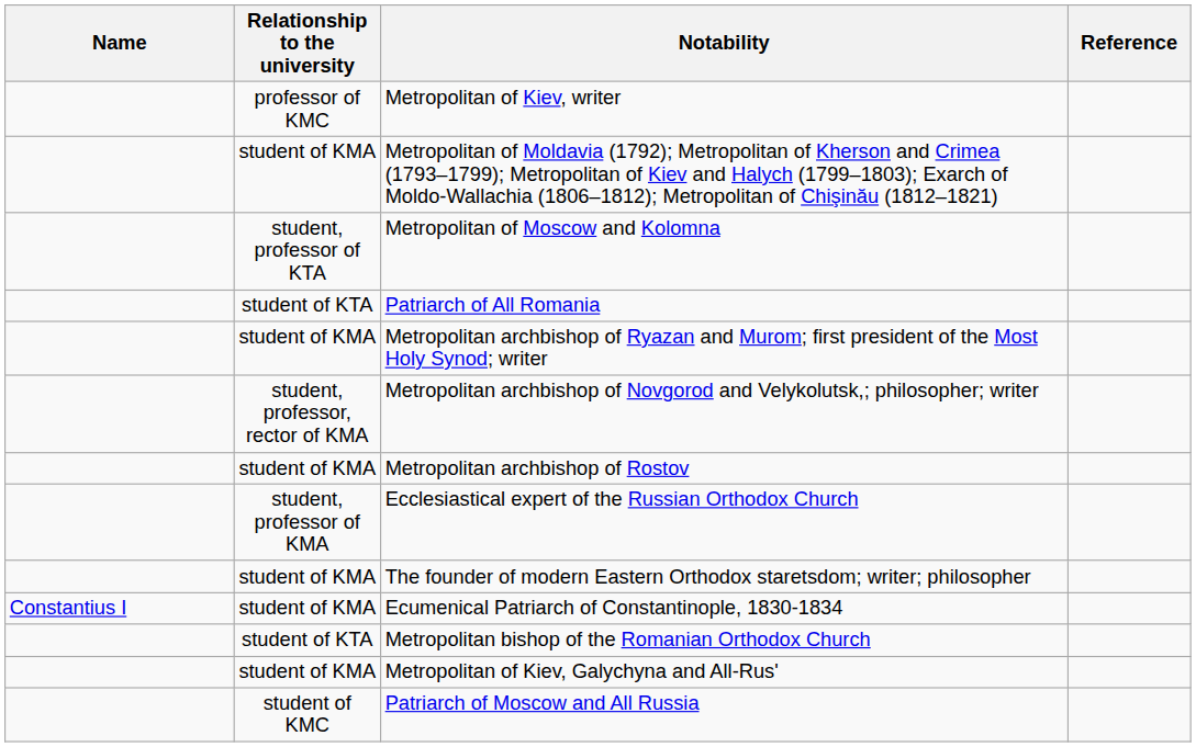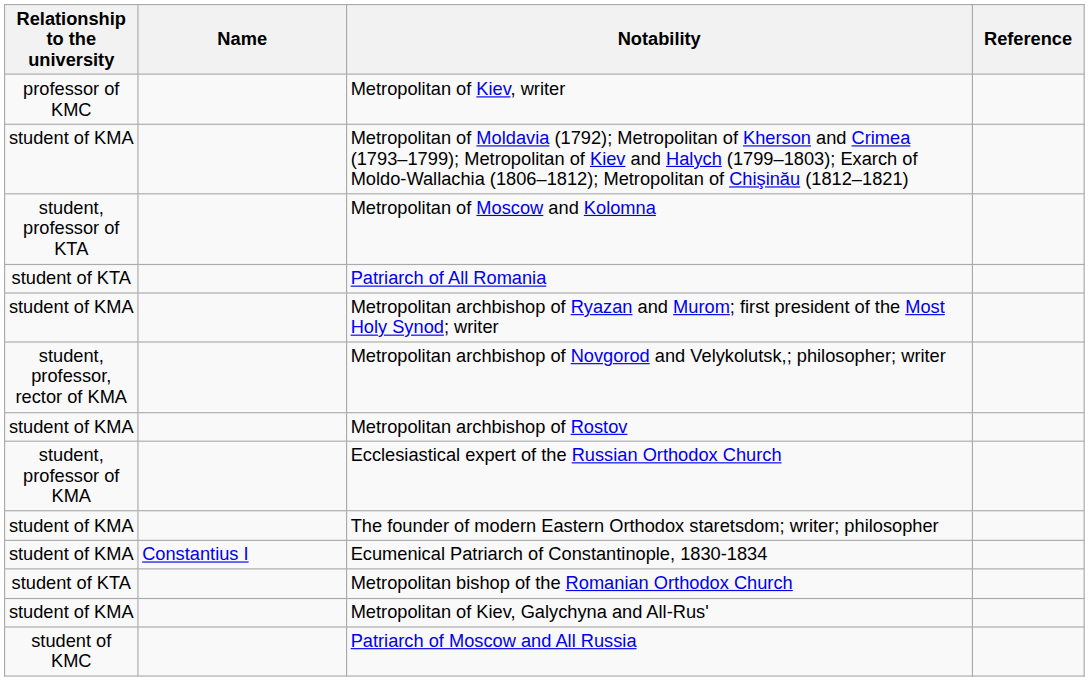 <table class="wikitable sortable" style="width:75%">
 <tr>
+<th width="5%">Relationship to the university</th>
 <th width="15%">Name</th>
-<th width="5%">Relationship to the university</th>
 <th width="45%">Notability</th>
 <th width="5%" class="unsortable">Reference</th>
 </tr>
 <tr valign="top">
+<td align="center">professor of KMC</td>
 <td></td>
-<td align="center">professor of KMC</td>
 <td>Metropolitan of <a href='#'>Kiev</a>, writer</td>
 <td align="center"></td>
 </tr>
 <tr valign="top">
+<td align="center">student of KMA</td>
 <td></td>
-<td align="center">student of KMA</td>
 <td>Metropolitan of <a href='#'>Moldavia</a> (1792); Metropolitan of <a href='#'>Kherson</a> and <a href='#'>Crimea</a> (1793–1799); Metropolitan of <a href='#'>Kiev</a> and <a href='#'>Halych</a> (1799–1803); Exarch of Moldo-Wallachia (1806–1812); Metropolitan of <a href='#'>Chişinău</a> (1812–1821)</td>
 <td align="center"></td>
 </tr>
 <tr valign="top">
+<td align="center">student, professor of KTA</td>
 <td></td>
-<td align="center">student, professor of KTA</td>
 <td>Metropolitan of <a href='#'>Moscow</a> and <a href='#'>Kolomna</a></td>
 <td align="center"></td>
 </tr>
 <tr valign="top">
+<td align="center">student of KTA</td>
 <td></td>
-<td align="center">student of KTA</td>
 <td><a href='#'>Patriarch of All Romania</a></td>
 <td align="center"></td>
 </tr>
 <tr valign="top">
+<td align="center">student of KMA</td>
 <td></td>
-<td align="center">student of KMA</td>
 <td>Metropolitan archbishop of <a href='#'>Ryazan</a> and <a href='#'>Murom</a>; first president of the <a href='#'>Most Holy Synod</a>; writer</td>
 <td align="center"></td>
 </tr>
 <tr valign="top">
+<td align="center">student, professor, rector of KMA</td>
 <td></td>
-<td align="center">student, professor, rector of KMA</td>
 <td>Metropolitan archbishop of <a href='#'>Novgorod</a> and Velykolutsk,; philosopher; writer</td>
 <td align="center"></td>
 </tr>
 <tr valign="top">
+<td align="center">student of KMA</td>
 <td></td>
-<td align="center">student of KMA</td>
 <td>Metropolitan archbishop of <a href='#'>Rostov</a></td>
 <td align="center"></td>
 </tr>
 <tr valign="top">
+<td align="center">student, professor of KMA</td>
 <td></td>
-<td align="center">student, professor of KMA</td>
 <td>Ecclesiastical expert of the <a href='#'>Russian Orthodox Church</a></td>
 <td align="center"></td>
 </tr>
 <tr valign="top">
+<td align="center">student of KMA</td>
 <td></td>
-<td align="center">student of KMA</td>
 <td>The founder of modern Eastern Orthodox staretsdom; writer; philosopher</td>
 <td align="center"></td>
 </tr>
 <tr valign="top">
+<td align="center">student of KMA</td>
 <td><a href='#'>Constantius I</a></td>
-<td align="center">student of KMA</td>
 <td>Ecumenical Patriarch of Constantinople, 1830-1834</td>
 <td align="center"></td>
 </tr>
 <tr valign="top">
+<td align="center">student of KTA</td>
 <td></td>
-<td align="center">student of KTA</td>
 <td>Metropolitan bishop of the <a href='#'>Romanian Orthodox Church</a></td>
 <td align="center"></td>
 </tr>
 <tr valign="top">
+<td align="center">student of KMA</td>
 <td></td>
-<td align="center">student of KMA</td>
 <td>Metropolitan of Kiev, Galychyna and All-Rus'</td>
 <td align="center"></td>
 </tr>
 <tr valign="top">
+<td align="center">student of KMC</td>
 <td></td>
-<td align="center">student of KMC</td>
 <td><a href='#'>Patriarch of Moscow and All Russia</a></td>
 <td align="center"></td>
 </tr>
 </table>
